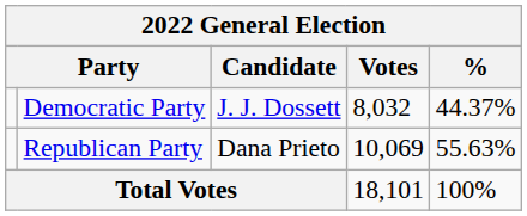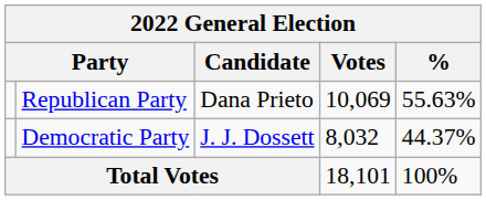 <table class="wikitable">
 <tr>
 <th colspan="5"><strong>2022 General Election</strong></th>
 </tr>
 <tr>
 <th colspan="2">Party</th>
 <th>Candidate</th>
 <th>Votes</th>
 <th>%</th>
 </tr>
 <tr>
 <td></td>
+<td><a href='#'>Republican Party</a></td>
+<td>Dana Prieto</td>
+<td>10,069</td>
+<td>55.63%</td>
+</tr>
+<tr>
+<td></td>
 <td><a href='#'>Democratic Party</a></td>
 <td><a href='#'>J. J. Dossett</a></td>
 <td>8,032</td>
 <td>44.37%</td>
-</tr>
-<tr>
-<td></td>
-<td><a href='#'>Republican Party</a></td>
-<td>Dana Prieto</td>
-<td>10,069</td>
-<td>55.63%</td>
 </tr>
 <tr>
 <th colspan="3"><strong>Total Votes</strong></th>
 <td>18,101</td>
 <td>100%</td>
 </tr>
 </table>
